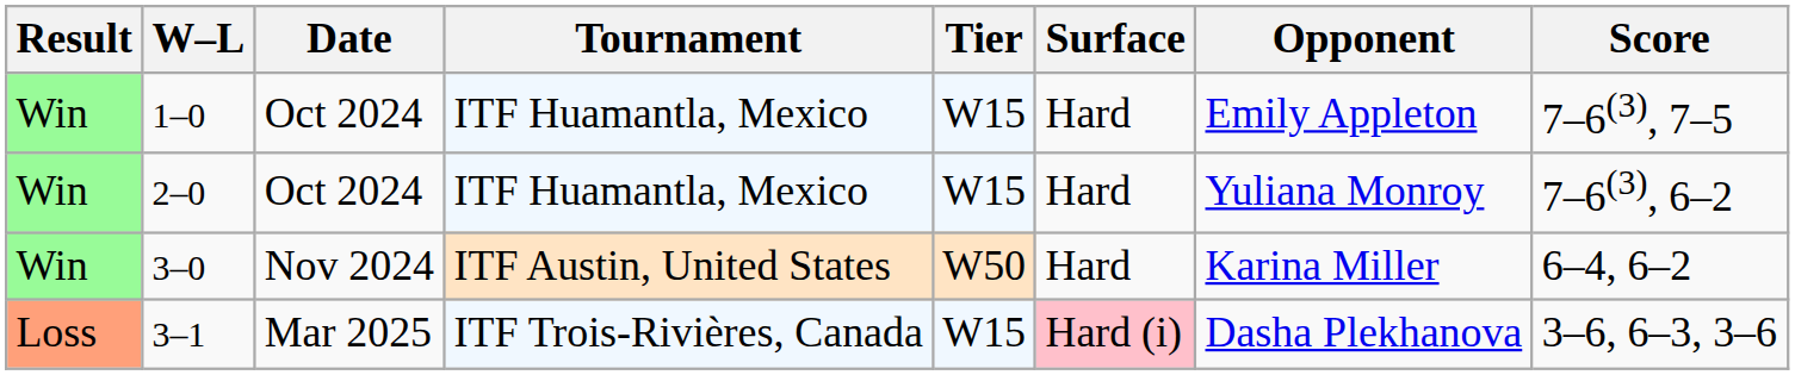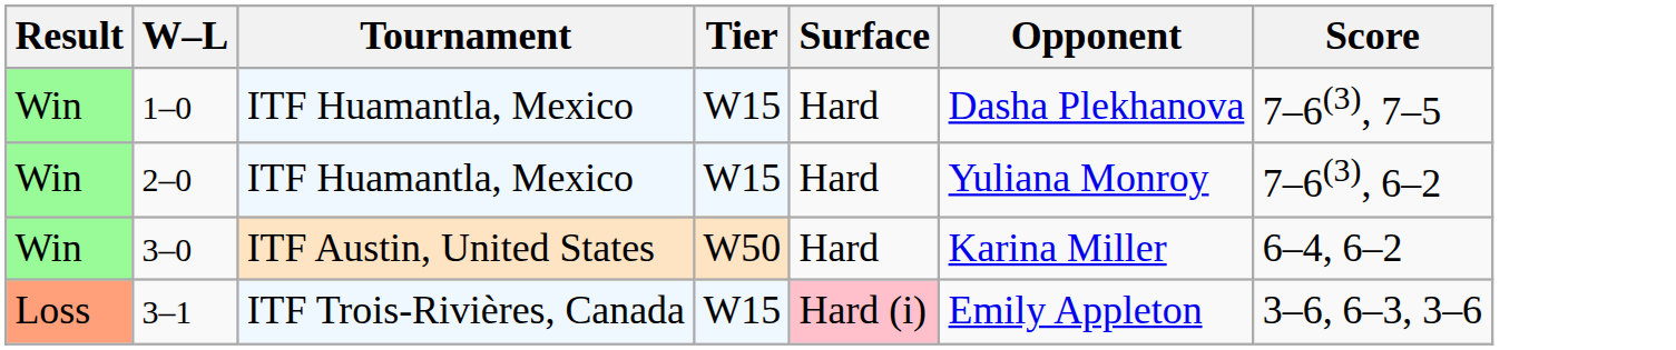 <table class="sortable wikitable">
 <tr>
 <th>Result</th>
 <th class="unsortable">W–L</th>
-<th>Date</th>
 <th>Tournament</th>
 <th>Tier</th>
 <th>Surface</th>
 <th>Opponent</th>
 <th class=unsortable>Score</th>
 </tr>
 <tr>
 <td style="background:#98fb98;">Win</td>
 <td><small>1–0</small></td>
-<td>Oct 2024</td>
 <td style="background:#f0f8ff;">ITF Huamantla, Mexico</td>
 <td style="background:#f0f8ff;">W15</td>
 <td>Hard</td>
-<td> <a href='#'>Emily Appleton</a></td>
+<td> <a href='#'>Dasha Plekhanova</a></td>
 <td>7–6<sup>(3)</sup>, 7–5</td>
 </tr>
 <tr>
 <td style="background:#98fb98;">Win</td>
 <td><small>2–0</small></td>
-<td>Oct 2024</td>
 <td style="background:#f0f8ff;">ITF Huamantla, Mexico</td>
 <td style="background:#f0f8ff;">W15</td>
 <td>Hard</td>
 <td> <a href='#'>Yuliana Monroy</a></td>
 <td>7–6<sup>(3)</sup>, 6–2</td>
 </tr>
 <tr>
 <td style="background:#98fb98;">Win</td>
 <td><small>3–0</small></td>
-<td>Nov 2024</td>
 <td style="background:#ffe4c4;">ITF Austin, United States</td>
 <td style="background:#ffe4c4;">W50</td>
 <td>Hard</td>
 <td> <a href='#'>Karina Miller</a></td>
 <td>6–4, 6–2</td>
 </tr>
 <tr>
 <td style="background:#ffa07a;">Loss</td>
 <td><small>3–1</small></td>
-<td>Mar 2025</td>
 <td style="background:#f0f8ff;">ITF Trois-Rivières, Canada</td>
 <td style="background:#f0f8ff;">W15</td>
 <td style="background: pink;">Hard (i)</td>
-<td> <a href='#'>Dasha Plekhanova</a></td>
+<td> <a href='#'>Emily Appleton</a></td>
 <td>3–6, 6–3, 3–6</td>
 </tr>
 </table>
